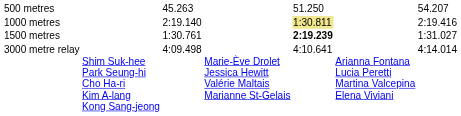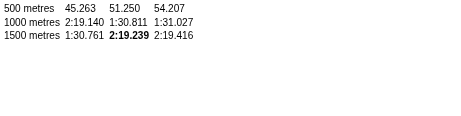 <table>
 <tr>
 <td>500 metres <br> </td>
 <td></td>
 <td>45.263</td>
 <td></td>
 <td>51.250</td>
 <td></td>
 <td>54.207</td>
 </tr>
 <tr>
 <td>1000 metres <br> </td>
 <td></td>
 <td>2:19.140</td>
 <td></td>
-<td style="background: khaki;">1:30.811</td>
+<td>1:30.811</td>
 <td></td>
-<td>2:19.416</td>
+<td>1:31.027</td>
 </tr>
 <tr>
 <td>1500 metres <br> </td>
 <td></td>
 <td>1:30.761</td>
 <td></td>
 <td><strong>2:19.239</strong></td>
 <td></td>
-<td>1:31.027</td>
-</tr>
-<tr valign="top">
-<td>3000 metre relay <br> </td>
-<td> <br> <a href='#'>Shim Suk-hee</a> <br> <a href='#'>Park Seung-hi</a> <br> <a href='#'>Cho Ha-ri</a> <br> <a href='#'>Kim A-lang</a> <br> <a href='#'>Kong Sang-jeong</a></td>
-<td>4:09.498</td>
-<td> <br> <a href='#'>Marie-Ève Drolet</a> <br> <a href='#'>Jessica Hewitt</a> <br> <a href='#'>Valérie Maltais</a> <br> <a href='#'>Marianne St-Gelais</a><br> </td>
-<td>4:10.641</td>
-<td> <br> <a href='#'>Arianna Fontana</a> <br> <a href='#'>Lucia Peretti</a> <br> <a href='#'>Martina Valcepina</a> <br> <a href='#'>Elena Viviani</a><br> </td>
-<td>4:14.014</td>
+<td>2:19.416</td>
 </tr>
 </table>
